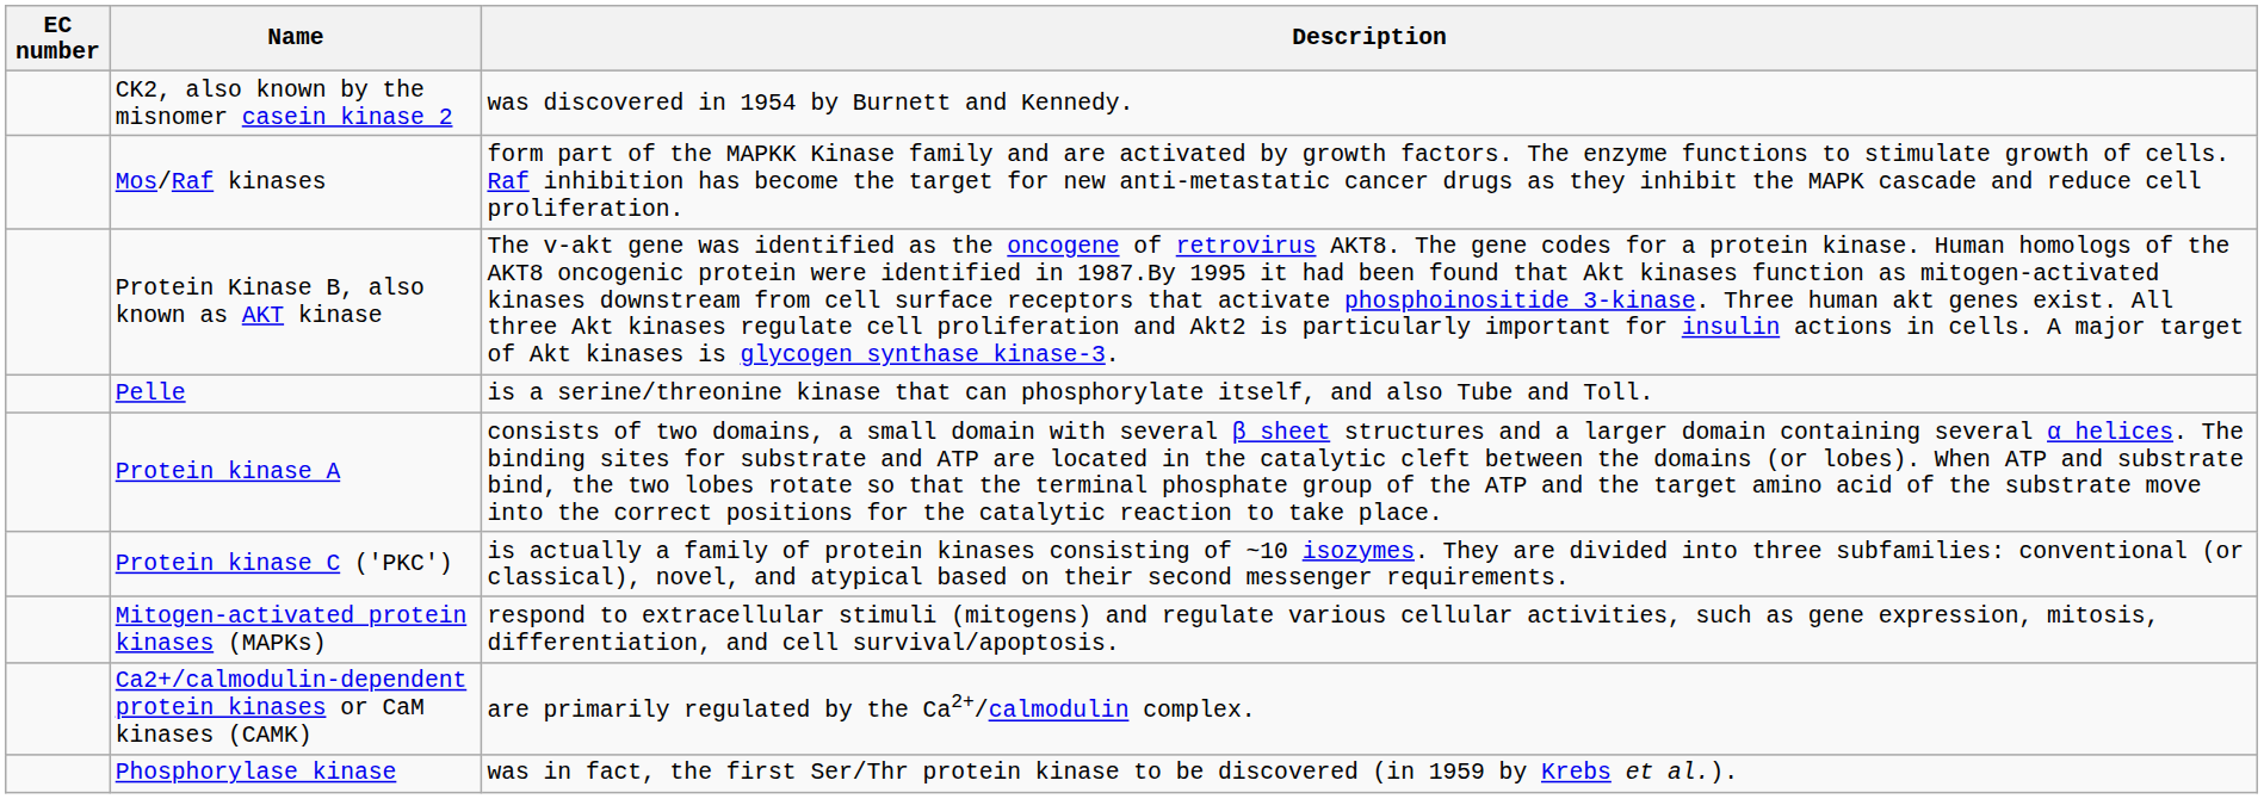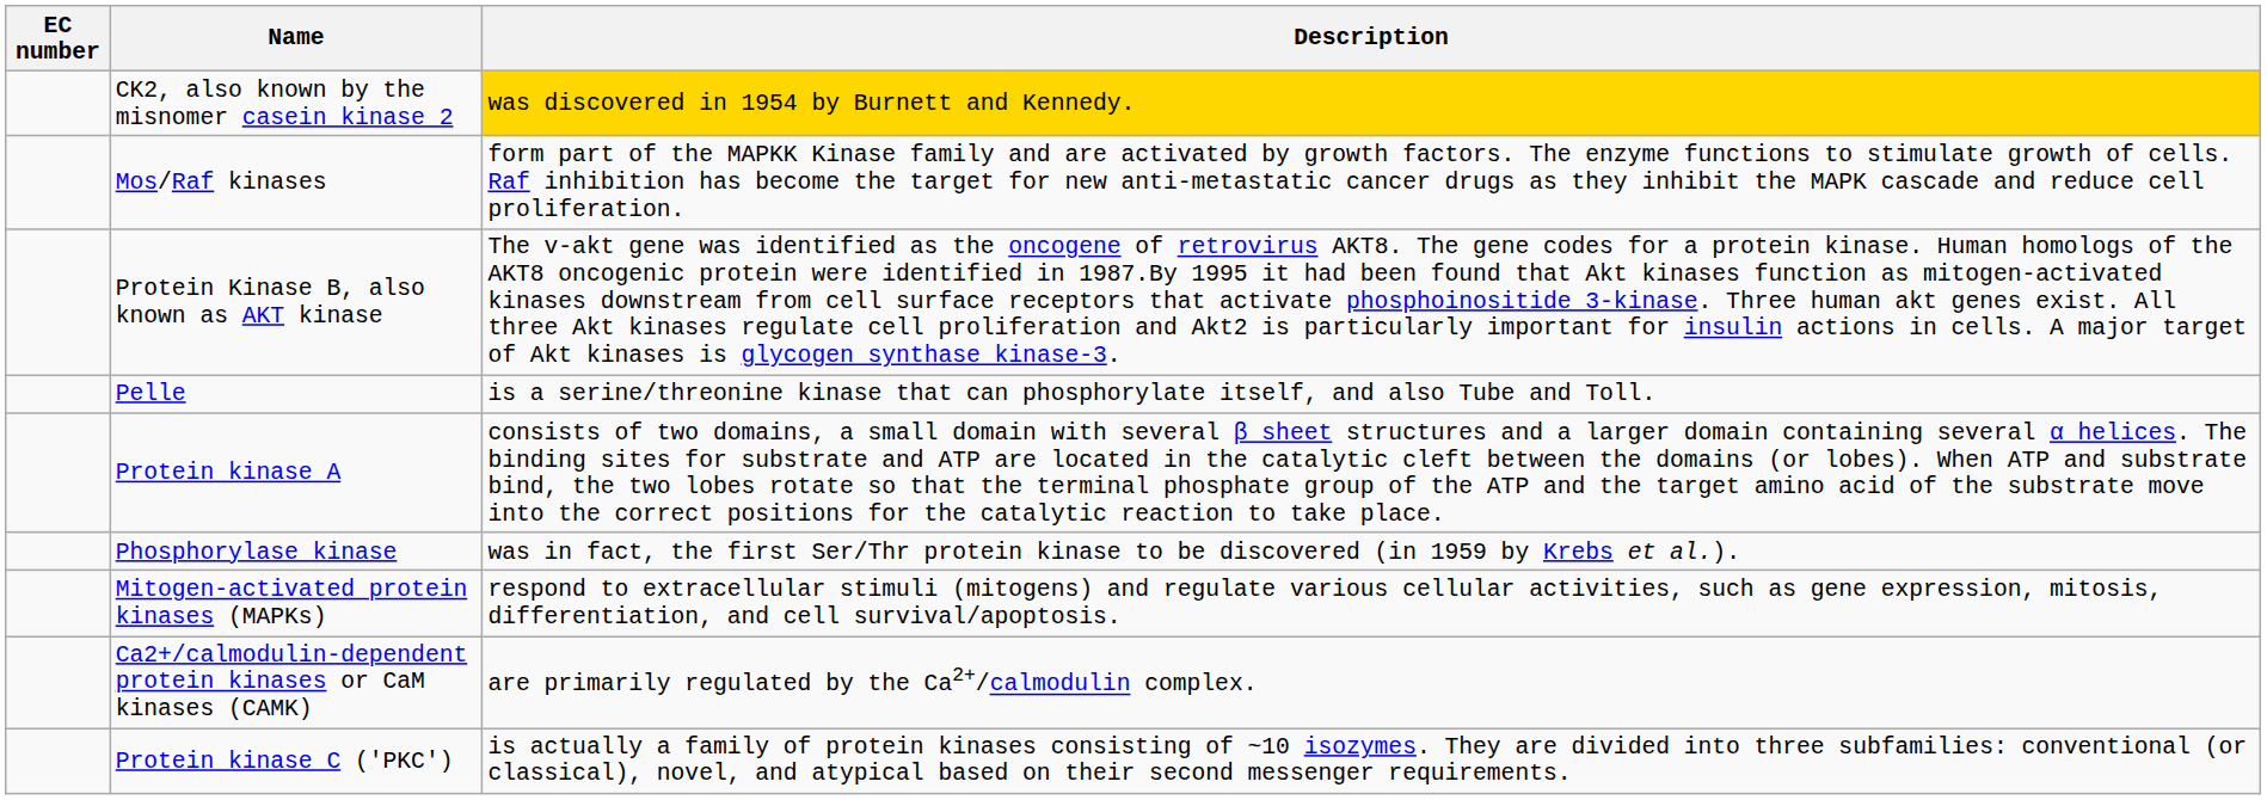 <table class="wikitable">
 <tr>
 <th>EC number</th>
 <th>Name</th>
 <th>Description</th>
 </tr>
 <tr>
 <td></td>
 <td>CK2, also known by the misnomer <a href='#'>casein kinase 2</a></td>
-<td>was discovered in 1954 by Burnett and Kennedy.</td>
+<td style="background: gold;">was discovered in 1954 by Burnett and Kennedy.</td>
 </tr>
 <tr>
 <td></td>
 <td><a href='#'>Mos</a>/<a href='#'>Raf</a> kinases</td>
 <td>form part of the MAPKK Kinase family and are activated by growth factors. The enzyme functions to stimulate growth of cells. <a href='#'>Raf</a> inhibition has become the target for new anti-metastatic cancer drugs as they inhibit the MAPK cascade and reduce cell proliferation.</td>
 </tr>
 <tr>
 <td></td>
 <td>Protein Kinase B, also known as <a href='#'>AKT</a> kinase</td>
 <td>The v-akt gene was identified as the <a href='#'>oncogene</a> of <a href='#'>retrovirus</a> AKT8. The gene codes for a protein kinase. Human homologs of the AKT8 oncogenic protein were identified in 1987.By 1995 it had been found that Akt kinases function as mitogen-activated kinases downstream from cell surface receptors that activate <a href='#'>phosphoinositide 3-kinase</a>. Three human akt genes exist. All three Akt kinases regulate cell proliferation and Akt2 is particularly important for <a href='#'>insulin</a> actions in cells. A major target of Akt kinases is <a href='#'>glycogen synthase kinase-3</a>.</td>
 </tr>
 <tr>
 <td></td>
 <td><a href='#'>Pelle</a></td>
 <td>is a serine/threonine kinase that can phosphorylate itself, and also Tube and Toll.</td>
 </tr>
 <tr>
 <td></td>
 <td><a href='#'>Protein kinase A</a></td>
 <td>consists of two domains, a small domain with several <a href='#'>β sheet</a> structures and a larger domain containing several <a href='#'>α helices</a>. The binding sites for substrate and ATP are located in the catalytic cleft between the domains (or lobes). When ATP and substrate bind, the two lobes rotate so that the terminal phosphate group of the ATP and the target amino acid of the substrate move into the correct positions for the catalytic reaction to take place.</td>
 </tr>
 <tr>
 <td></td>
-<td><a href='#'>Protein kinase C</a> ('PKC')</td>
-<td>is actually a family of protein kinases consisting of ~10 <a href='#'>isozymes</a>. They are divided into three subfamilies: conventional (or classical), novel, and atypical based on their second messenger requirements.</td>
+<td><a href='#'>Phosphorylase kinase</a></td>
+<td>was in fact, the first Ser/Thr protein kinase to be discovered (in 1959 by <a href='#'>Krebs</a> <em>et al.</em>).</td>
 </tr>
 <tr>
 <td></td>
 <td><a href='#'>Mitogen-activated protein kinases</a> (MAPKs)</td>
 <td>respond to extracellular stimuli (mitogens) and regulate various cellular activities, such as gene expression, mitosis, differentiation, and cell survival/apoptosis.</td>
 </tr>
 <tr>
 <td></td>
 <td><a href='#'>Ca2+/calmodulin-dependent protein kinases</a> or CaM kinases (CAMK)</td>
 <td>are primarily regulated by the Ca<sup>2+</sup>/<a href='#'>calmodulin</a> complex.</td>
 </tr>
 <tr>
 <td></td>
-<td><a href='#'>Phosphorylase kinase</a></td>
-<td>was in fact, the first Ser/Thr protein kinase to be discovered (in 1959 by <a href='#'>Krebs</a> <em>et al.</em>).</td>
+<td><a href='#'>Protein kinase C</a> ('PKC')</td>
+<td>is actually a family of protein kinases consisting of ~10 <a href='#'>isozymes</a>. They are divided into three subfamilies: conventional (or classical), novel, and atypical based on their second messenger requirements.</td>
 </tr>
 </table>
